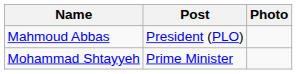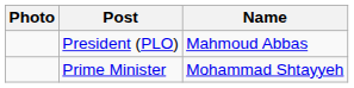 <table class="wikitable">
 <tr>
+<th>Photo</th>
+<th>Post</th>
 <th>Name</th>
-<th>Post</th>
-<th>Photo</th>
 </tr>
 <tr>
+<td></td>
+<td><a href='#'>President</a> (<a href='#'>PLO</a>)</td>
 <td><a href='#'>Mahmoud Abbas</a></td>
-<td><a href='#'>President</a> (<a href='#'>PLO</a>)</td>
-<td></td>
 </tr>
 <tr>
+<td></td>
+<td><a href='#'>Prime Minister</a></td>
 <td><a href='#'>Mohammad Shtayyeh</a></td>
-<td><a href='#'>Prime Minister</a></td>
-<td></td>
 </tr>
 </table>
